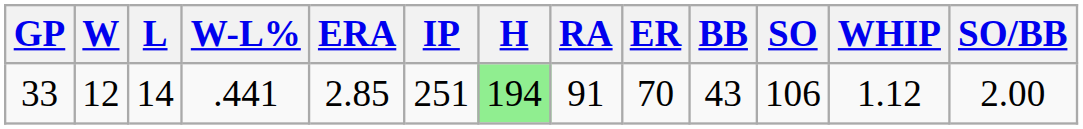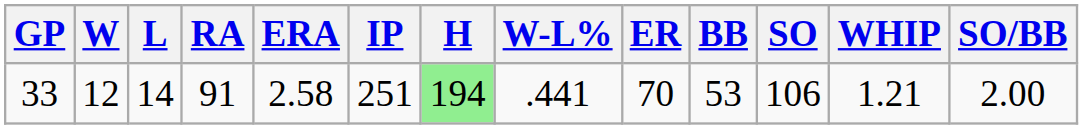 <table class="wikitable">
 <tr>
 <th><a href='#'>GP</a></th>
 <th><a href='#'>W</a></th>
 <th><a href='#'>L</a></th>
-<th><a href='#'>W-L%</a></th>
+<th><a href='#'>RA</a></th>
 <th><a href='#'>ERA</a></th>
 <th><a href='#'>IP</a></th>
 <th><a href='#'>H</a></th>
-<th><a href='#'>RA</a></th>
+<th><a href='#'>W-L%</a></th>
 <th><a href='#'>ER</a></th>
 <th><a href='#'>BB</a></th>
 <th><a href='#'>SO</a></th>
 <th><a href='#'>WHIP</a></th>
 <th><a href='#'>SO/BB</a></th>
 </tr>
 <tr align=center>
 <td>33</td>
 <td>12</td>
 <td>14</td>
-<td>.441</td>
-<td>2.85</td>
+<td>91</td>
+<td>2.58</td>
 <td>251</td>
 <td style="background: lightgreen;">194</td>
-<td>91</td>
+<td>.441</td>
 <td>70</td>
-<td>43</td>
+<td>53</td>
 <td>106</td>
-<td>1.12</td>
+<td>1.21</td>
 <td>2.00</td>
 </tr>
 </table>
